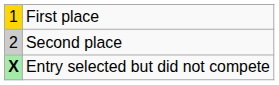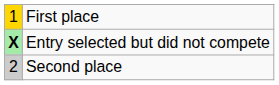 <table class="wikitable">
 <tr>
 </tr>
 <tr>
 <td style="text-align:center; background-color:#FFD700;">1</td>
 <td>First place</td>
 </tr>
 <tr>
+<td style="text-align:center; background-color:#A4EAA9;"><strong>X</strong></td>
+<td>Entry selected but did not compete</td>
+</tr>
+<tr>
 <td style="text-align:center; background-color:#CCC;">2</td>
 <td>Second place</td>
 </tr>
-<tr>
-<td style="text-align:center; background-color:#A4EAA9;"><strong>X</strong></td>
-<td>Entry selected but did not compete</td>
-</tr>
 </table>
